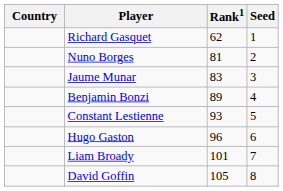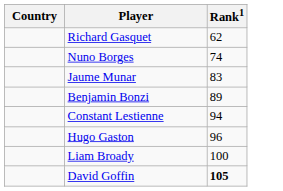 <table class="sortable wikitable">
 <tr>
 <th width="70">Country</th>
 <th width="175">Player</th>
 <th>Rank<sup>1</sup></th>
-<th>Seed</th>
 </tr>
 <tr>
 <td></td>
 <td><a href='#'>Richard Gasquet</a></td>
 <td>62</td>
-<td>1</td>
 </tr>
 <tr>
 <td></td>
 <td><a href='#'>Nuno Borges</a></td>
-<td>81</td>
-<td>2</td>
+<td>74</td>
 </tr>
 <tr>
 <td></td>
 <td><a href='#'>Jaume Munar</a></td>
 <td>83</td>
-<td>3</td>
 </tr>
 <tr>
 <td></td>
 <td><a href='#'>Benjamin Bonzi</a></td>
 <td>89</td>
-<td>4</td>
 </tr>
 <tr>
 <td></td>
 <td><a href='#'>Constant Lestienne</a></td>
-<td>93</td>
-<td>5</td>
+<td>94</td>
 </tr>
 <tr>
 <td></td>
 <td><a href='#'>Hugo Gaston</a></td>
 <td>96</td>
-<td>6</td>
 </tr>
 <tr>
 <td></td>
 <td><a href='#'>Liam Broady</a></td>
-<td>101</td>
-<td>7</td>
+<td>100</td>
 </tr>
 <tr>
 <td></td>
 <td><a href='#'>David Goffin</a></td>
-<td>105</td>
-<td>8</td>
+<td><strong>105</strong></td>
 </tr>
 </table>
